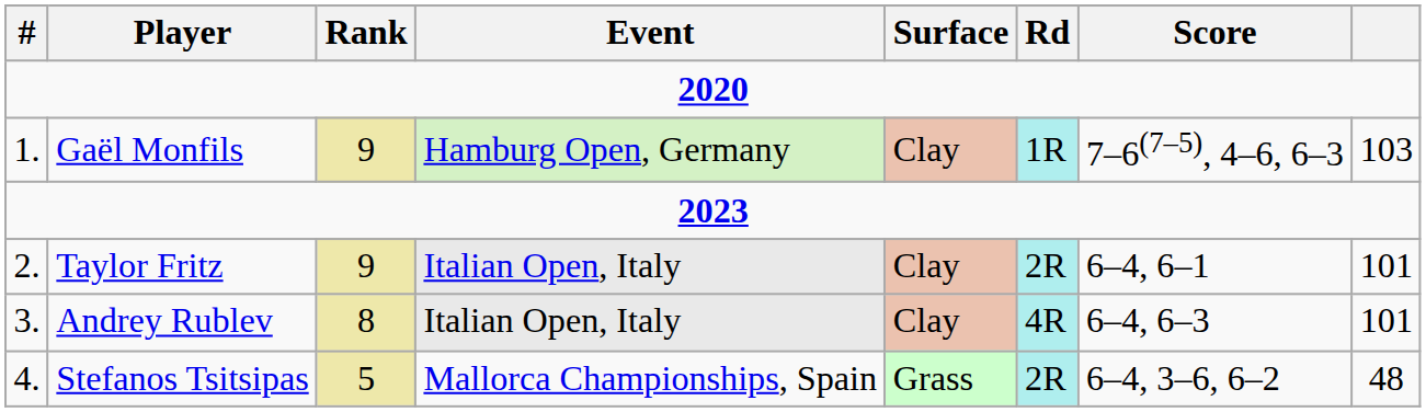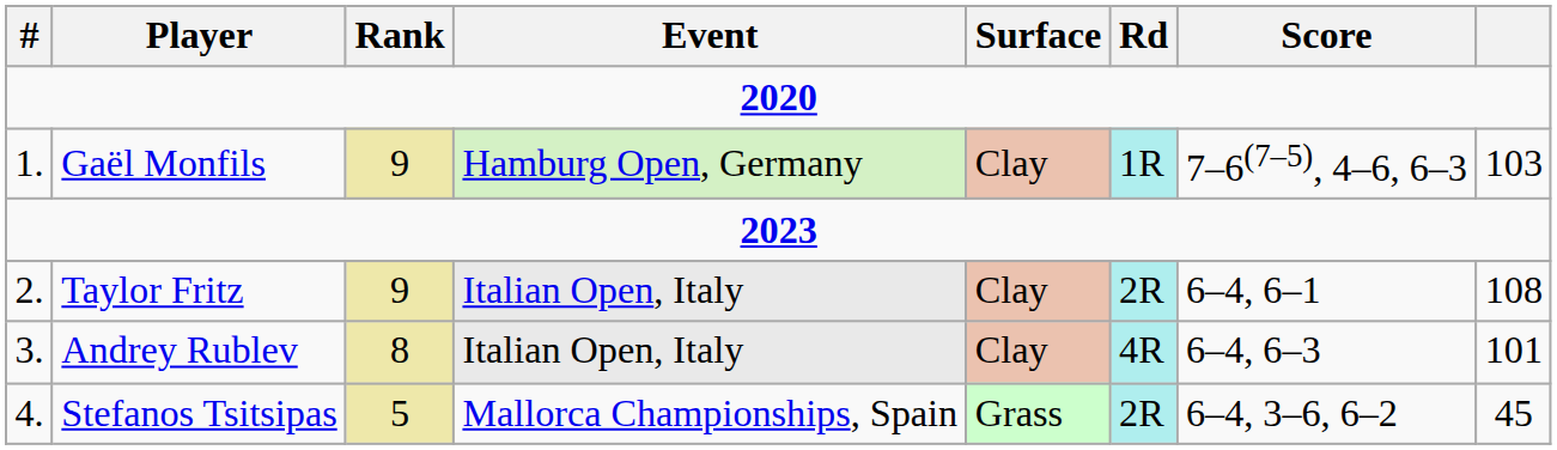 <table class="wikitable sortable">
 <tr>
 <th>#</th>
 <th>Player</th>
 <th>Rank</th>
 <th>Event</th>
 <th>Surface</th>
 <th class="unsortable">Rd</th>
 <th class="unsortable">Score</th>
 <th></th>
 </tr>
 <tr>
 <td colspan=8 style=text-align:center><strong><a href='#'>2020</a></strong></td>
 </tr>
 <tr>
 <td>1.</td>
 <td> <a href='#'>Gaël Monfils</a></td>
 <td align="center" bgcolor=eee8aa>9</td>
 <td bgcolor=d4f1c5><a href='#'>Hamburg Open</a>, Germany</td>
 <td bgcolor=ebc2af>Clay</td>
 <td bgcolor=afeeee>1R</td>
 <td>7–6<sup>(7–5)</sup>, 4–6, 6–3</td>
 <td align="center">103</td>
 </tr>
 <tr>
 <td colspan=8 style=text-align:center><strong><a href='#'>2023</a></strong></td>
 </tr>
 <tr>
 <td>2.</td>
 <td> <a href='#'>Taylor Fritz</a></td>
 <td bgcolor=eee8aa align="center">9</td>
 <td bgcolor=e9e9e9><a href='#'>Italian Open</a>, Italy</td>
 <td bgcolor=ebc2af>Clay</td>
 <td bgcolor=afeeee>2R</td>
 <td>6–4, 6–1</td>
-<td align="center">101</td>
+<td align="center">108</td>
 </tr>
 <tr>
 <td>3.</td>
 <td> <a href='#'>Andrey Rublev</a></td>
 <td bgcolor=eee8aa align="center">8</td>
 <td bgcolor=e9e9e9>Italian Open, Italy</td>
 <td bgcolor=ebc2af>Clay</td>
 <td bgcolor=afeeee>4R</td>
 <td>6–4, 6–3</td>
 <td align="center">101</td>
 </tr>
 <tr>
 <td>4.</td>
 <td> <a href='#'>Stefanos Tsitsipas</a></td>
 <td bgcolor=eee8aa align="center">5</td>
 <td><a href='#'>Mallorca Championships</a>, Spain</td>
 <td bgcolor=ccffcc>Grass</td>
 <td bgcolor=afeeee>2R</td>
 <td>6–4, 3–6, 6–2</td>
-<td align="center">48</td>
+<td align="center">45</td>
 </tr>
 </table>
